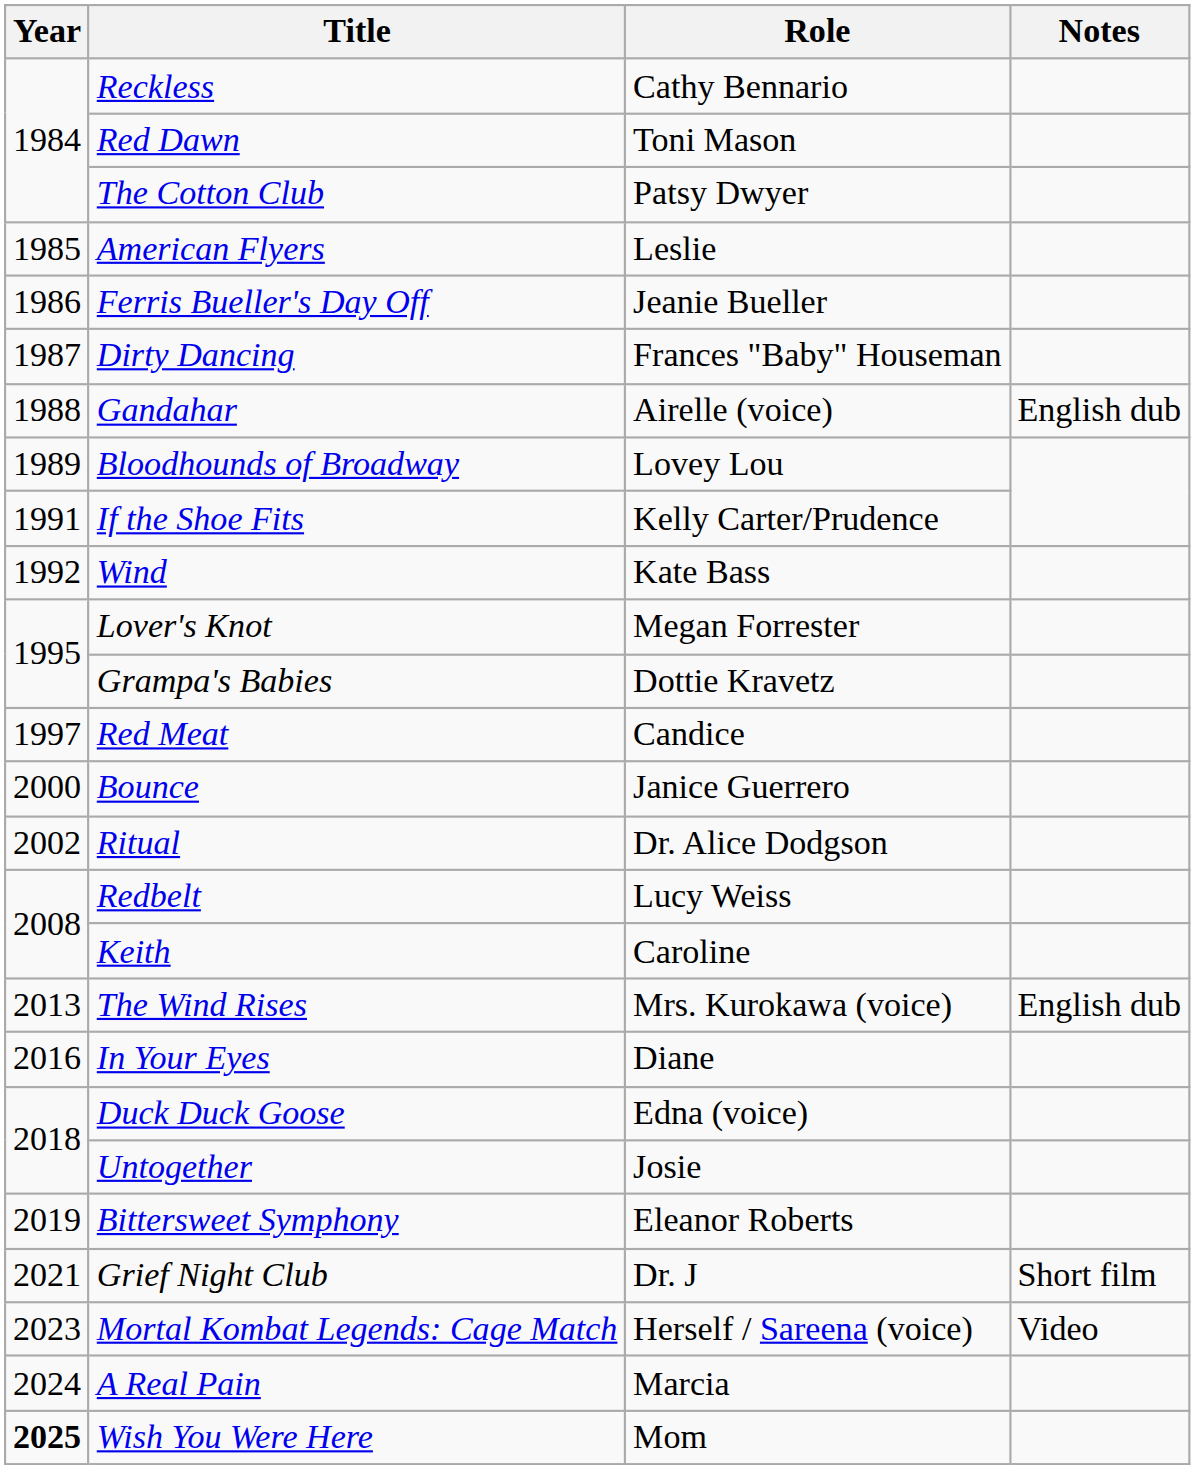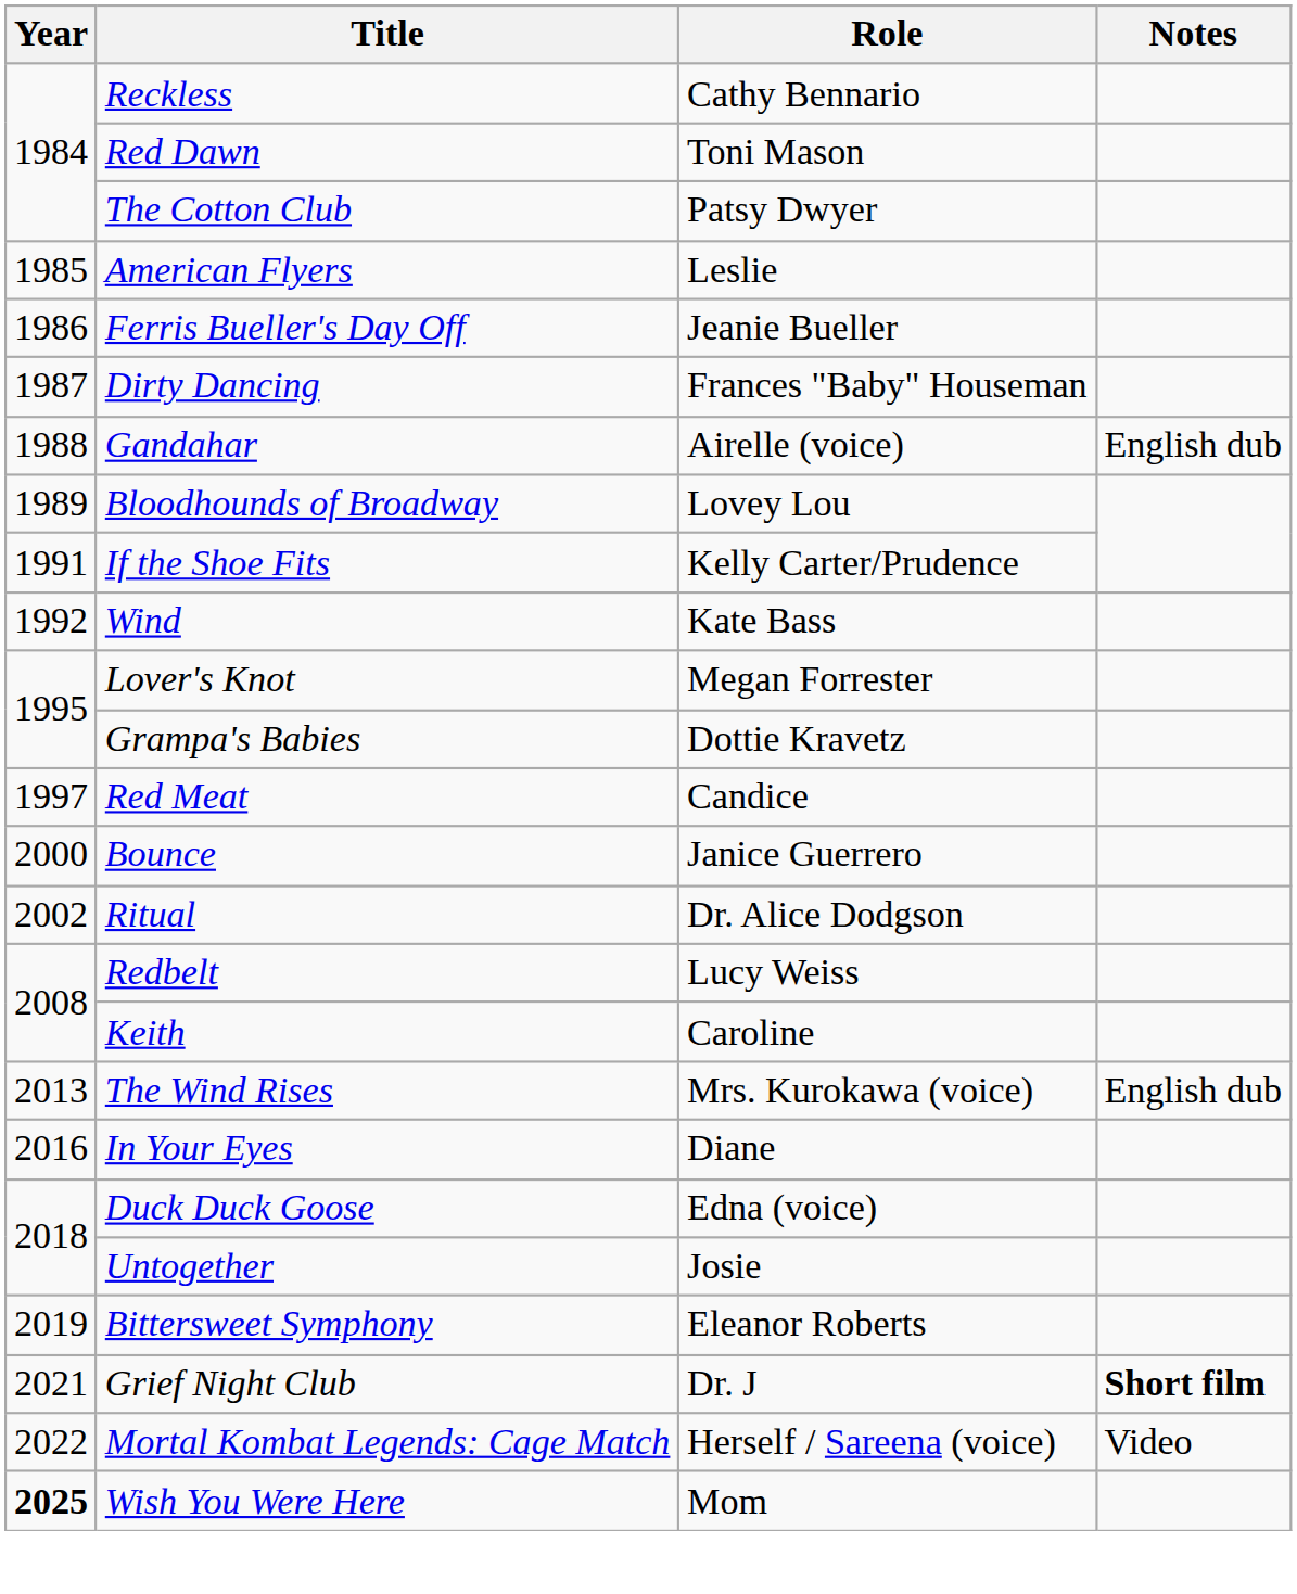 <table class="wikitable sortable">
 <tr>
 <th>Year</th>
 <th>Title</th>
 <th>Role</th>
 <th class="unsortable">Notes</th>
 </tr>
 <tr>
 <td rowspan=3>1984</td>
 <td><em><a href='#'>Reckless</a></em></td>
 <td>Cathy Bennario</td>
 <td></td>
 </tr>
 <tr>
 <td><em><a href='#'>Red Dawn</a></em></td>
 <td>Toni Mason</td>
 <td></td>
 </tr>
 <tr>
 <td><em><a href='#'>The Cotton Club</a></em></td>
 <td>Patsy Dwyer</td>
 <td></td>
 </tr>
 <tr>
 <td>1985</td>
 <td><em><a href='#'>American Flyers</a></em></td>
 <td>Leslie</td>
 <td></td>
 </tr>
 <tr>
 <td>1986</td>
 <td><em><a href='#'>Ferris Bueller's Day Off</a></em></td>
 <td>Jeanie Bueller</td>
 <td></td>
 </tr>
 <tr>
 <td>1987</td>
 <td><em><a href='#'>Dirty Dancing</a></em></td>
 <td>Frances "Baby" Houseman</td>
 <td></td>
 </tr>
 <tr>
 <td>1988</td>
 <td><em><a href='#'>Gandahar</a></em></td>
 <td>Airelle (voice)</td>
 <td>English dub</td>
 </tr>
 <tr>
 <td>1989</td>
 <td><em><a href='#'>Bloodhounds of Broadway</a></em></td>
 <td>Lovey Lou</td>
 </tr>
 <tr>
 <td>1991</td>
 <td><em><a href='#'>If the Shoe Fits</a></em></td>
 <td>Kelly Carter/Prudence</td>
 </tr>
 <tr>
 <td>1992</td>
 <td><em><a href='#'>Wind</a></em></td>
 <td>Kate Bass</td>
 <td></td>
 </tr>
 <tr>
 <td rowspan=2>1995</td>
 <td><em>Lover's Knot</em></td>
 <td>Megan Forrester</td>
 <td></td>
 </tr>
 <tr>
 <td><em>Grampa's Babies</em></td>
 <td>Dottie Kravetz</td>
 <td></td>
 </tr>
 <tr>
 <td>1997</td>
 <td><em><a href='#'>Red Meat</a></em></td>
 <td>Candice</td>
 <td></td>
 </tr>
 <tr>
 <td>2000</td>
 <td><em><a href='#'>Bounce</a></em></td>
 <td>Janice Guerrero</td>
 <td></td>
 </tr>
 <tr>
 <td>2002</td>
 <td><em><a href='#'>Ritual</a></em></td>
 <td>Dr. Alice Dodgson</td>
 <td></td>
 </tr>
 <tr>
 <td rowspan=2>2008</td>
 <td><em><a href='#'>Redbelt</a></em></td>
 <td>Lucy Weiss</td>
 <td></td>
 </tr>
 <tr>
 <td><em><a href='#'>Keith</a></em></td>
 <td>Caroline</td>
 <td></td>
 </tr>
 <tr>
 <td>2013</td>
 <td><em><a href='#'>The Wind Rises</a></em></td>
 <td>Mrs. Kurokawa (voice)</td>
 <td>English dub</td>
 </tr>
 <tr>
 <td>2016</td>
 <td><em><a href='#'>In Your Eyes</a></em></td>
 <td>Diane</td>
 <td></td>
 </tr>
 <tr>
 <td rowspan=2>2018</td>
 <td><em><a href='#'>Duck Duck Goose</a></em></td>
 <td>Edna (voice)</td>
 <td></td>
 </tr>
 <tr>
 <td><em><a href='#'>Untogether</a></em></td>
 <td>Josie</td>
 <td></td>
 </tr>
 <tr>
 <td>2019</td>
 <td><em><a href='#'>Bittersweet Symphony</a></em></td>
 <td>Eleanor Roberts</td>
 <td></td>
 </tr>
 <tr>
 <td>2021</td>
 <td><em>Grief Night Club</em></td>
 <td>Dr. J</td>
-<td>Short film</td>
+<td><strong>Short film</strong></td>
 </tr>
 <tr>
-<td>2023</td>
+<td>2022</td>
 <td><em><a href='#'>Mortal Kombat Legends: Cage Match</a></em></td>
 <td>Herself / <a href='#'>Sareena</a> (voice)</td>
 <td>Video</td>
-</tr>
-<tr>
-<td>2024</td>
-<td><em><a href='#'>A Real Pain</a></em></td>
-<td>Marcia</td>
-<td></td>
 </tr>
 <tr>
 <td><strong>2025</strong></td>
 <td><em><a href='#'>Wish You Were Here</a></em></td>
 <td>Mom</td>
 <td></td>
 </tr>
 </table>
